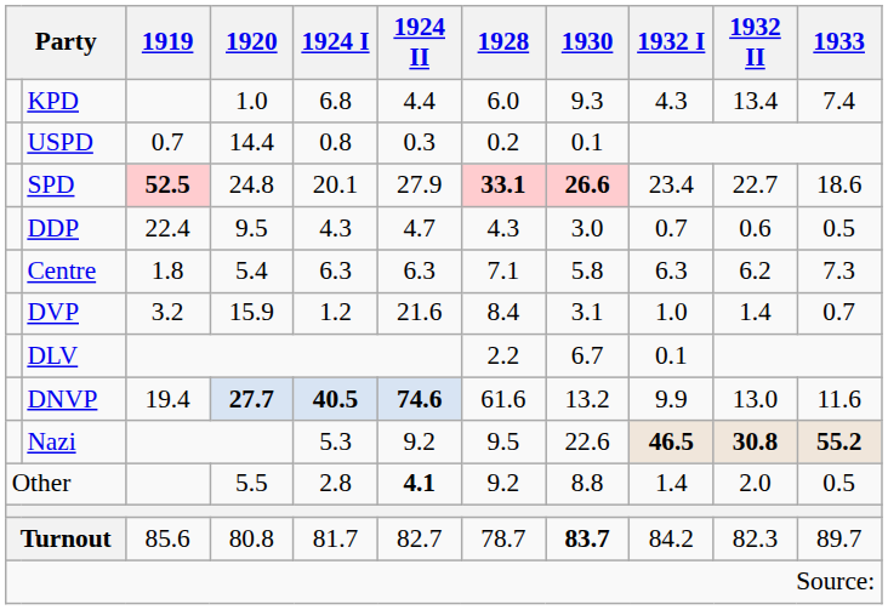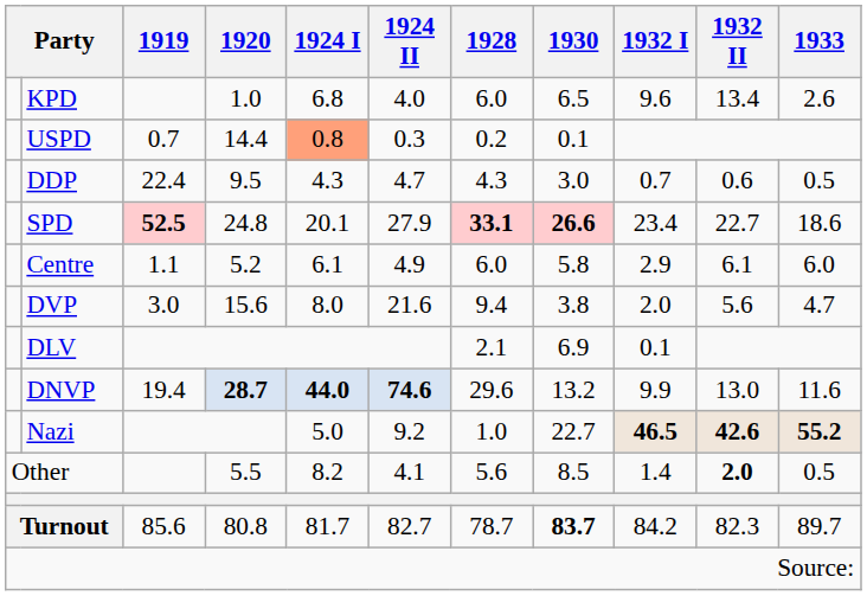 <table class=wikitable style="font-size:90%; text-align:center">
 <tr>
 <th style="width:60px" colspan=2>Party</th>
 <th style="width:40px"><a href='#'>1919</a></th>
 <th style="width:40px"><a href='#'>1920</a></th>
 <th style="width:40px"><a href='#'>1924 I</a></th>
 <th style="width:40px"><a href='#'>1924 II</a></th>
 <th style="width:40px"><a href='#'>1928</a></th>
 <th style="width:40px"><a href='#'>1930</a></th>
 <th style="width:40px"><a href='#'>1932 I</a></th>
 <th style="width:40px"><a href='#'>1932 II</a></th>
 <th style="width:40px"><a href='#'>1933</a></th>
 </tr>
 <tr>
 <td bgcolor=></td>
 <td align=left><a href='#'>KPD</a></td>
 <td></td>
 <td>1.0</td>
 <td>6.8</td>
-<td>4.4</td>
+<td>4.0</td>
 <td>6.0</td>
-<td>9.3</td>
-<td>4.3</td>
+<td>6.5</td>
+<td>9.6</td>
 <td>13.4</td>
-<td>7.4</td>
+<td>2.6</td>
 </tr>
 <tr>
 <td bgcolor=></td>
 <td align=left><a href='#'>USPD</a></td>
 <td>0.7</td>
 <td>14.4</td>
-<td>0.8</td>
+<td style="background: lightsalmon;">0.8</td>
 <td>0.3</td>
 <td>0.2</td>
 <td>0.1</td>
+</tr>
+<tr>
+<td bgcolor=></td>
+<td align=left><a href='#'>DDP</a></td>
+<td>22.4</td>
+<td>9.5</td>
+<td>4.3</td>
+<td>4.7</td>
+<td>4.3</td>
+<td>3.0</td>
+<td>0.7</td>
+<td>0.6</td>
+<td>0.5</td>
 </tr>
 <tr>
 <td bgcolor=></td>
 <td align=left><a href='#'>SPD</a></td>
 <td bgcolor=#FFCCCF><strong>52.5</strong></td>
 <td>24.8</td>
 <td>20.1</td>
 <td>27.9</td>
 <td bgcolor=#FFCCCF><strong>33.1</strong></td>
 <td bgcolor=#FFCCCF><strong>26.6</strong></td>
 <td>23.4</td>
 <td>22.7</td>
 <td>18.6</td>
 </tr>
 <tr>
 <td bgcolor=></td>
-<td align=left><a href='#'>DDP</a></td>
-<td>22.4</td>
-<td>9.5</td>
-<td>4.3</td>
-<td>4.7</td>
-<td>4.3</td>
-<td>3.0</td>
-<td>0.7</td>
-<td>0.6</td>
-<td>0.5</td>
-</tr>
-<tr>
-<td bgcolor=></td>
 <td align=left><a href='#'>Centre</a></td>
-<td>1.8</td>
-<td>5.4</td>
-<td>6.3</td>
-<td>6.3</td>
-<td>7.1</td>
+<td>1.1</td>
+<td>5.2</td>
+<td>6.1</td>
+<td>4.9</td>
+<td>6.0</td>
 <td>5.8</td>
-<td>6.3</td>
-<td>6.2</td>
-<td>7.3</td>
+<td>2.9</td>
+<td>6.1</td>
+<td>6.0</td>
 </tr>
 <tr>
 <td bgcolor=></td>
 <td align=left><a href='#'>DVP</a></td>
-<td>3.2</td>
-<td>15.9</td>
-<td>1.2</td>
+<td>3.0</td>
+<td>15.6</td>
+<td>8.0</td>
 <td>21.6</td>
-<td>8.4</td>
-<td>3.1</td>
-<td>1.0</td>
-<td>1.4</td>
-<td>0.7</td>
+<td>9.4</td>
+<td>3.8</td>
+<td>2.0</td>
+<td>5.6</td>
+<td>4.7</td>
 </tr>
 <tr>
 <td bgcolor=></td>
 <td align=left><a href='#'>DLV</a></td>
 <td colspan=4></td>
-<td>2.2</td>
-<td>6.7</td>
+<td>2.1</td>
+<td>6.9</td>
 <td>0.1</td>
 </tr>
 <tr>
 <td bgcolor=></td>
 <td align=left><a href='#'>DNVP</a></td>
 <td>19.4</td>
-<td bgcolor=#D8E4F3><strong>27.7</strong></td>
-<td bgcolor=#D8E4F3><strong>40.5</strong></td>
+<td bgcolor=#D8E4F3><strong>28.7</strong></td>
+<td bgcolor=#D8E4F3><strong>44.0</strong></td>
 <td bgcolor=#D8E4F3><strong>74.6</strong></td>
-<td>61.6</td>
+<td>29.6</td>
 <td>13.2</td>
 <td>9.9</td>
 <td>13.0</td>
 <td>11.6</td>
 </tr>
 <tr>
 <td bgcolor=></td>
 <td align=left><a href='#'>Nazi</a></td>
 <td colspan=2></td>
-<td>5.3</td>
+<td>5.0</td>
 <td>9.2</td>
-<td>9.5</td>
-<td>22.6</td>
+<td>1.0</td>
+<td>22.7</td>
 <td bgcolor=#F0E6DB><strong>46.5</strong></td>
-<td bgcolor=#F0E6DB><strong>30.8</strong></td>
+<td bgcolor=#F0E6DB><strong>42.6</strong></td>
 <td bgcolor=#F0E6DB><strong>55.2</strong></td>
 </tr>
 <tr>
 <td colspan=2 align=left>Other</td>
 <td></td>
 <td>5.5</td>
-<td>2.8</td>
-<td><strong>4.1</strong></td>
-<td>9.2</td>
-<td>8.8</td>
+<td>8.2</td>
+<td>4.1</td>
+<td>5.6</td>
+<td>8.5</td>
 <td>1.4</td>
-<td>2.0</td>
+<td><strong>2.0</strong></td>
 <td>0.5</td>
 </tr>
 <tr>
 <th colspan=11></th>
 </tr>
 <tr>
 <th colspan=2 align=left>Turnout</th>
 <td>85.6</td>
 <td>80.8</td>
 <td>81.7</td>
 <td>82.7</td>
 <td>78.7</td>
 <td><strong>83.7</strong></td>
 <td>84.2</td>
 <td>82.3</td>
 <td>89.7</td>
 </tr>
 <tr>
 <td colspan=11 align=right>Source: </td>
 </tr>
 </table>
